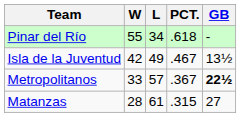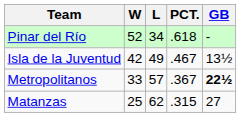 <table class="wikitable">
 <tr>
 <th>Team</th>
 <th>W</th>
 <th>L</th>
 <th>PCT.</th>
 <th><a href='#'>GB</a></th>
 </tr>
 <tr style="background-color:#ccffcc;">
 <td style="text-align: left"><a href='#'>Pinar del Río</a></td>
-<td>55</td>
+<td>52</td>
 <td>34</td>
 <td>.618</td>
 <td>-</td>
 </tr>
 <tr>
 <td style="text-align: left"><a href='#'>Isla de la Juventud</a></td>
 <td>42</td>
 <td>49</td>
 <td>.467</td>
 <td>13½</td>
 </tr>
 <tr>
 <td style="text-align: left"><a href='#'>Metropolitanos</a></td>
 <td>33</td>
 <td>57</td>
 <td>.367</td>
 <td><strong>22½</strong></td>
 </tr>
 <tr>
 <td style="text-align: left"><a href='#'>Matanzas</a></td>
-<td>28</td>
-<td>61</td>
+<td>25</td>
+<td>62</td>
 <td>.315</td>
 <td>27</td>
 </tr>
 </table>
